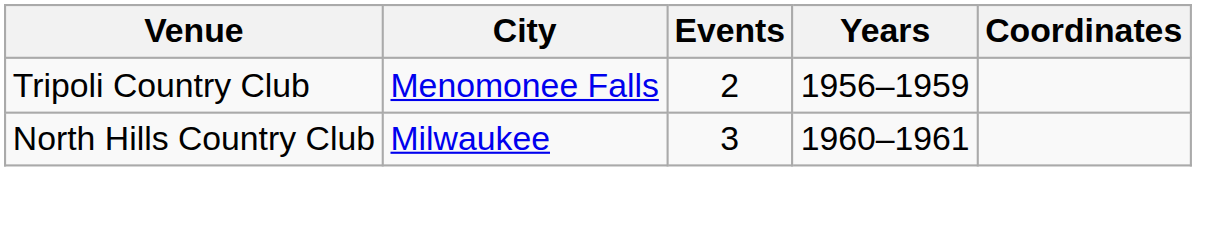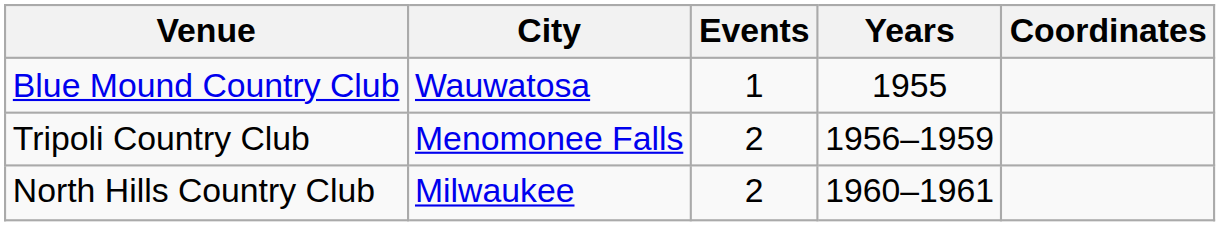 <table class="wikitable sortable" style="font-size: 100%;text-align: center;">
 <tr>
 <th>Venue</th>
 <th>City</th>
 <th>Events</th>
 <th>Years</th>
 <th>Coordinates</th>
+</tr>
+<tr>
+<td align=left><a href='#'>Blue Mound Country Club</a></td>
+<td align=left><a href='#'>Wauwatosa</a></td>
+<td>1</td>
+<td>1955</td>
+<td><small></small></td>
 </tr>
 <tr>
 <td align=left>Tripoli Country Club</td>
 <td align=left><a href='#'>Menomonee Falls</a></td>
 <td>2</td>
 <td>1956–1959</td>
 <td><small></small></td>
 </tr>
 <tr>
 <td align=left>North Hills Country Club</td>
 <td align=left><a href='#'>Milwaukee</a></td>
-<td>3</td>
+<td>2</td>
 <td>1960–1961</td>
 <td><small></small></td>
 </tr>
 </table>
